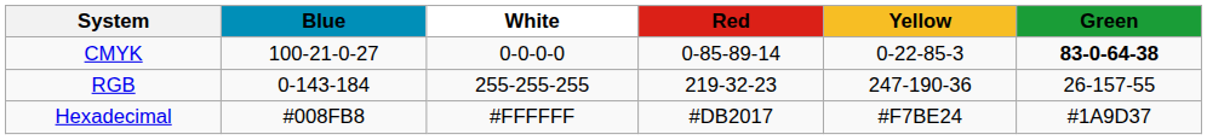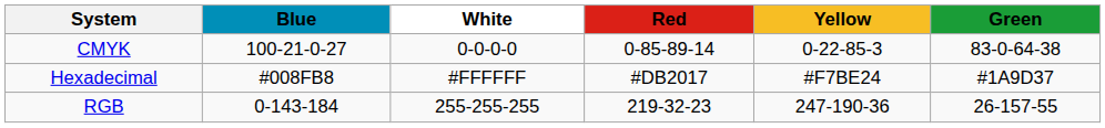 <table class="wikitable" width="60%" style="text-align:center;">
 <tr>
 <th>System</th>
 <th style="background:#008fb8">Blue</th>
 <th style="background:#FFFFFF">White</th>
 <th style="background:#db2017">Red</th>
 <th style="background:#f7be24">Yellow</th>
 <th style="background:#1a9d37">Green</th>
 </tr>
 <tr>
 <td><a href='#'>CMYK</a></td>
 <td>100-21-0-27</td>
 <td>0-0-0-0</td>
 <td>0-85-89-14</td>
 <td>0-22-85-3</td>
-<td><strong>83-0-64-38</strong></td>
+<td>83-0-64-38</td>
+</tr>
+<tr>
+<td><a href='#'>Hexadecimal</a></td>
+<td>#008FB8</td>
+<td>#FFFFFF</td>
+<td>#DB2017</td>
+<td>#F7BE24</td>
+<td>#1A9D37</td>
 </tr>
 <tr>
 <td><a href='#'>RGB</a></td>
 <td>0-143-184</td>
 <td>255-255-255</td>
 <td>219-32-23</td>
 <td>247-190-36</td>
 <td>26-157-55</td>
 </tr>
-<tr>
-<td><a href='#'>Hexadecimal</a></td>
-<td>#008FB8</td>
-<td>#FFFFFF</td>
-<td>#DB2017</td>
-<td>#F7BE24</td>
-<td>#1A9D37</td>
-</tr>
 </table>
